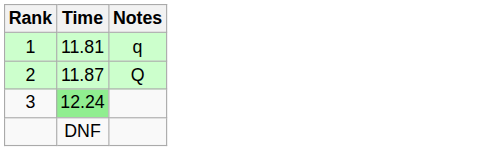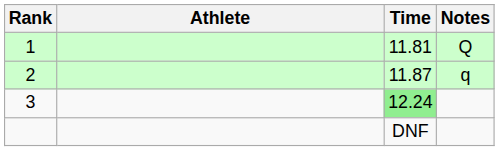 <table class="wikitable" style="text-align:center">
 <tr>
 <th>Rank</th>
+<th Style="width:18em">Athlete</th>
 <th>Time</th>
 <th>Notes</th>
 </tr>
 <tr style="background:#cfc">
 <td>1</td>
+<td style="text-align:left"></td>
 <td>11.81</td>
-<td>q</td>
+<td>Q</td>
 </tr>
 <tr style="background:#cfc">
 <td>2</td>
+<td style="text-align:left"></td>
 <td>11.87</td>
-<td>Q</td>
+<td>q</td>
 </tr>
 <tr>
 <td>3</td>
+<td style="text-align:left"></td>
 <td style="background: lightgreen;">12.24</td>
 <td></td>
 </tr>
 <tr>
 <td></td>
+<td style="text-align:left"></td>
 <td>DNF</td>
 <td></td>
 </tr>
 </table>
